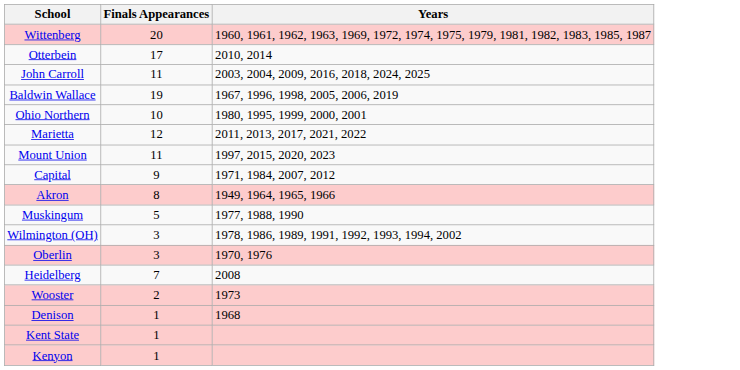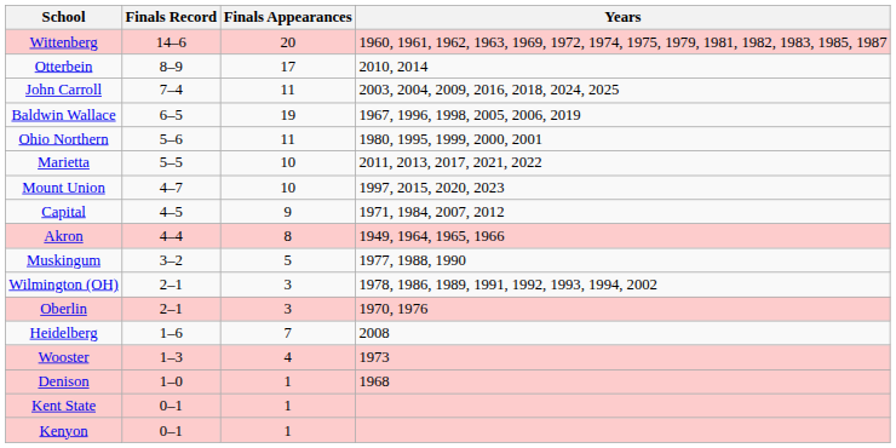 <table class="wikitable sortable" style="text-align:center;">
 <tr>
 <th>School</th>
+<th>Finals Record</th>
 <th>Finals Appearances</th>
 <th class=unsortable>Years</th>
 </tr>
 <tr bgcolor=#fdcccc>
 <td><a href='#'>Wittenberg</a></td>
+<td>14–6</td>
 <td>20</td>
 <td align=left>1960, 1961, 1962, 1963, 1969, 1972, 1974, 1975, 1979, 1981, 1982, 1983, 1985, 1987</td>
 </tr>
 <tr>
 <td><a href='#'>Otterbein</a></td>
+<td>8–9</td>
 <td>17</td>
 <td align=left>2010, 2014</td>
 </tr>
 <tr>
 <td><a href='#'>John Carroll</a></td>
+<td>7–4</td>
 <td>11</td>
 <td align=left>2003, 2004, 2009, 2016, 2018, 2024, 2025</td>
 </tr>
 <tr>
 <td><a href='#'>Baldwin Wallace</a></td>
+<td>6–5</td>
 <td>19</td>
 <td align=left>1967, 1996, 1998, 2005, 2006, 2019</td>
 </tr>
 <tr>
 <td><a href='#'>Ohio Northern</a></td>
-<td>10</td>
+<td>5–6</td>
+<td>11</td>
 <td align=left>1980, 1995, 1999, 2000, 2001</td>
 </tr>
 <tr>
 <td><a href='#'>Marietta</a></td>
-<td>12</td>
+<td>5–5</td>
+<td>10</td>
 <td align=left>2011, 2013, 2017, 2021, 2022</td>
 </tr>
 <tr>
 <td><a href='#'>Mount Union</a></td>
-<td>11</td>
+<td>4–7</td>
+<td>10</td>
 <td align=left>1997, 2015, 2020, 2023</td>
 </tr>
 <tr>
 <td><a href='#'>Capital</a></td>
+<td>4–5</td>
 <td>9</td>
 <td align=left>1971, 1984, 2007, 2012</td>
 </tr>
 <tr bgcolor=#fdcccc>
 <td><a href='#'>Akron</a></td>
+<td>4–4</td>
 <td>8</td>
 <td align=left>1949, 1964, 1965, 1966</td>
 </tr>
 <tr>
 <td><a href='#'>Muskingum</a></td>
+<td>3–2</td>
 <td>5</td>
 <td align=left>1977, 1988, 1990</td>
 </tr>
 <tr>
 <td><a href='#'>Wilmington (OH)</a></td>
+<td>2–1</td>
 <td>3</td>
 <td align=left>1978, 1986, 1989, 1991, 1992, 1993, 1994, 2002</td>
 </tr>
 <tr bgcolor=#fdcccc>
 <td><a href='#'>Oberlin</a></td>
+<td>2–1</td>
 <td>3</td>
 <td align=left>1970, 1976</td>
 </tr>
 <tr>
 <td><a href='#'>Heidelberg</a></td>
+<td>1–6</td>
 <td>7</td>
 <td align=left>2008</td>
 </tr>
 <tr bgcolor=#fdcccc>
 <td><a href='#'>Wooster</a></td>
-<td>2</td>
+<td>1–3</td>
+<td>4</td>
 <td align=left>1973</td>
 </tr>
 <tr bgcolor=#fdcccc>
 <td><a href='#'>Denison</a></td>
+<td>1–0</td>
 <td>1</td>
 <td align=left>1968</td>
 </tr>
 <tr bgcolor=#fdcccc>
 <td><a href='#'>Kent State</a></td>
+<td>0–1</td>
 <td>1</td>
 <td align=left></td>
 </tr>
 <tr bgcolor=#fdcccc>
 <td><a href='#'>Kenyon</a></td>
+<td>0–1</td>
 <td>1</td>
 <td align=left></td>
 </tr>
 </table>
